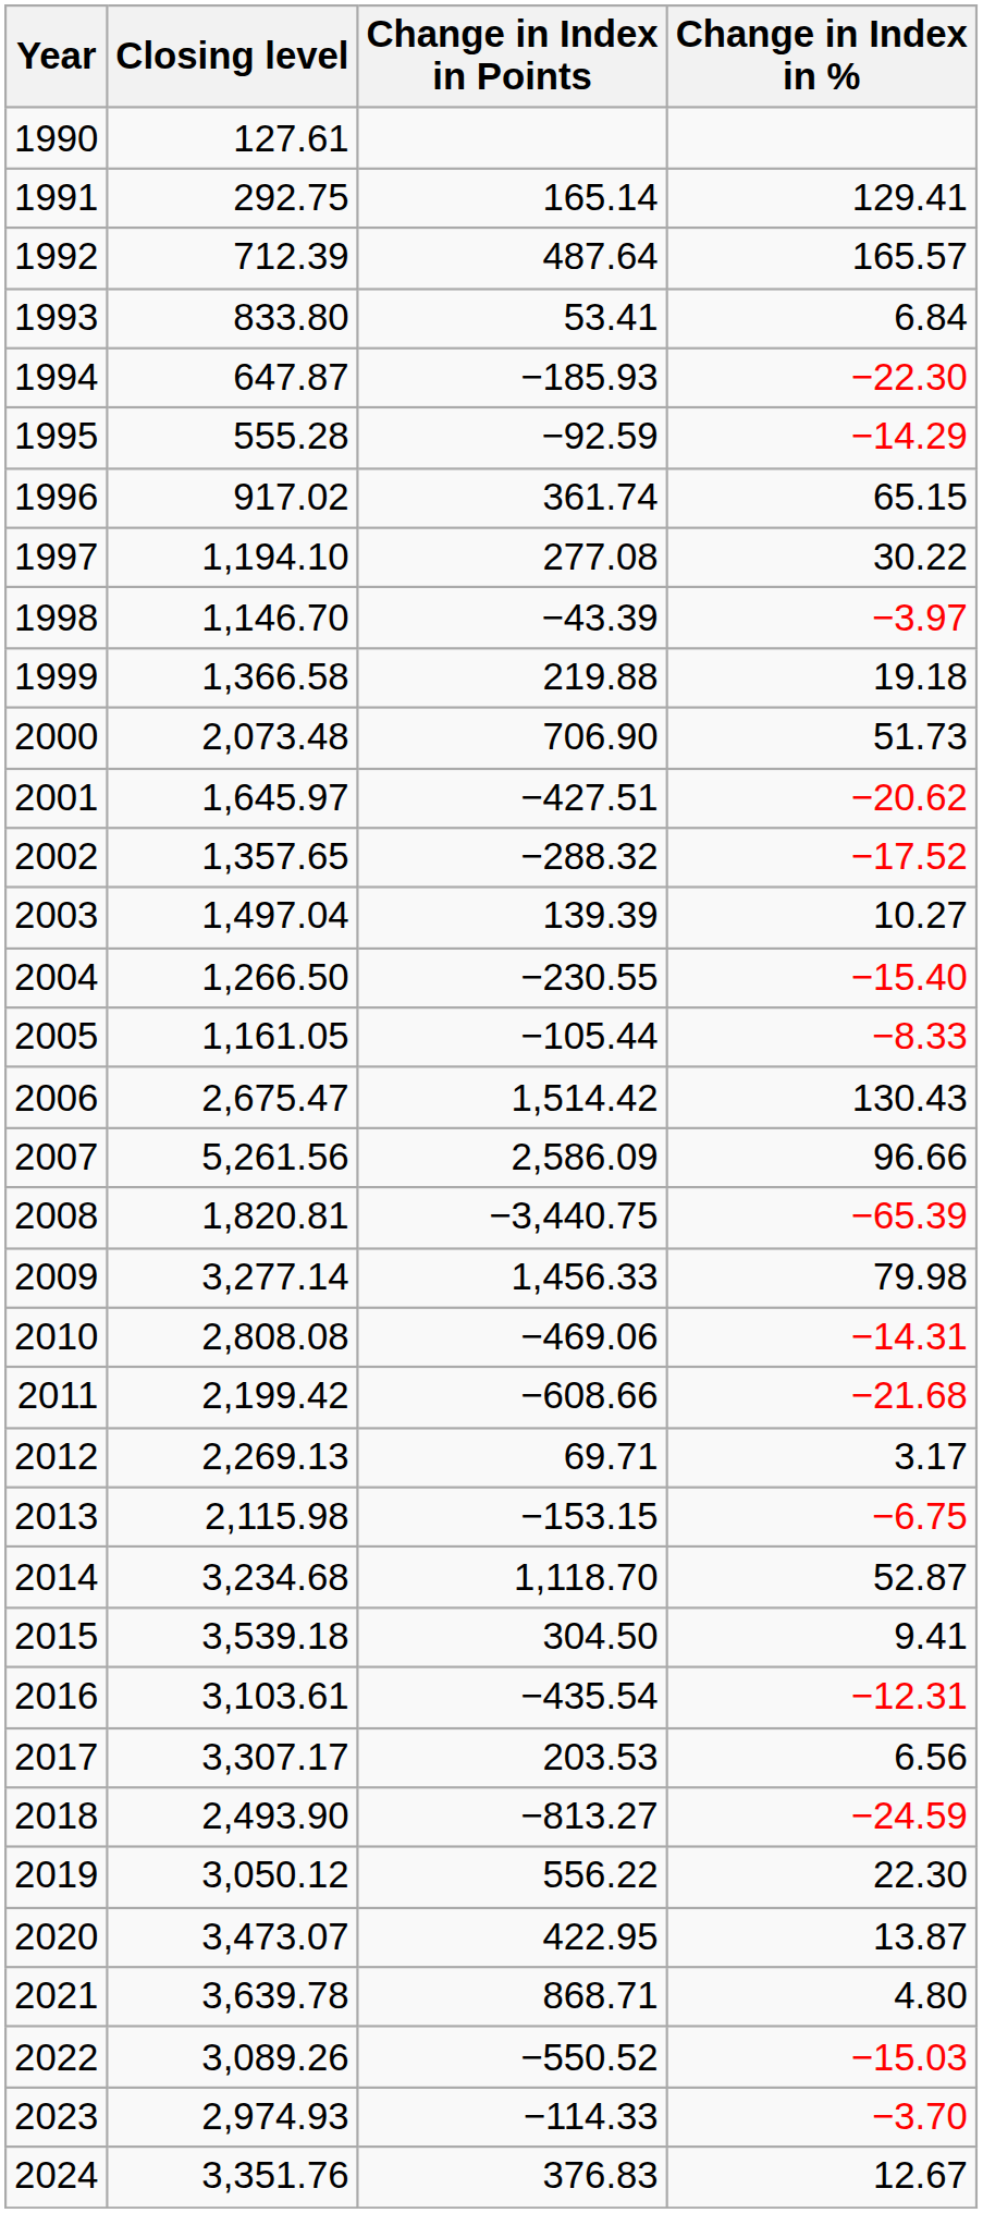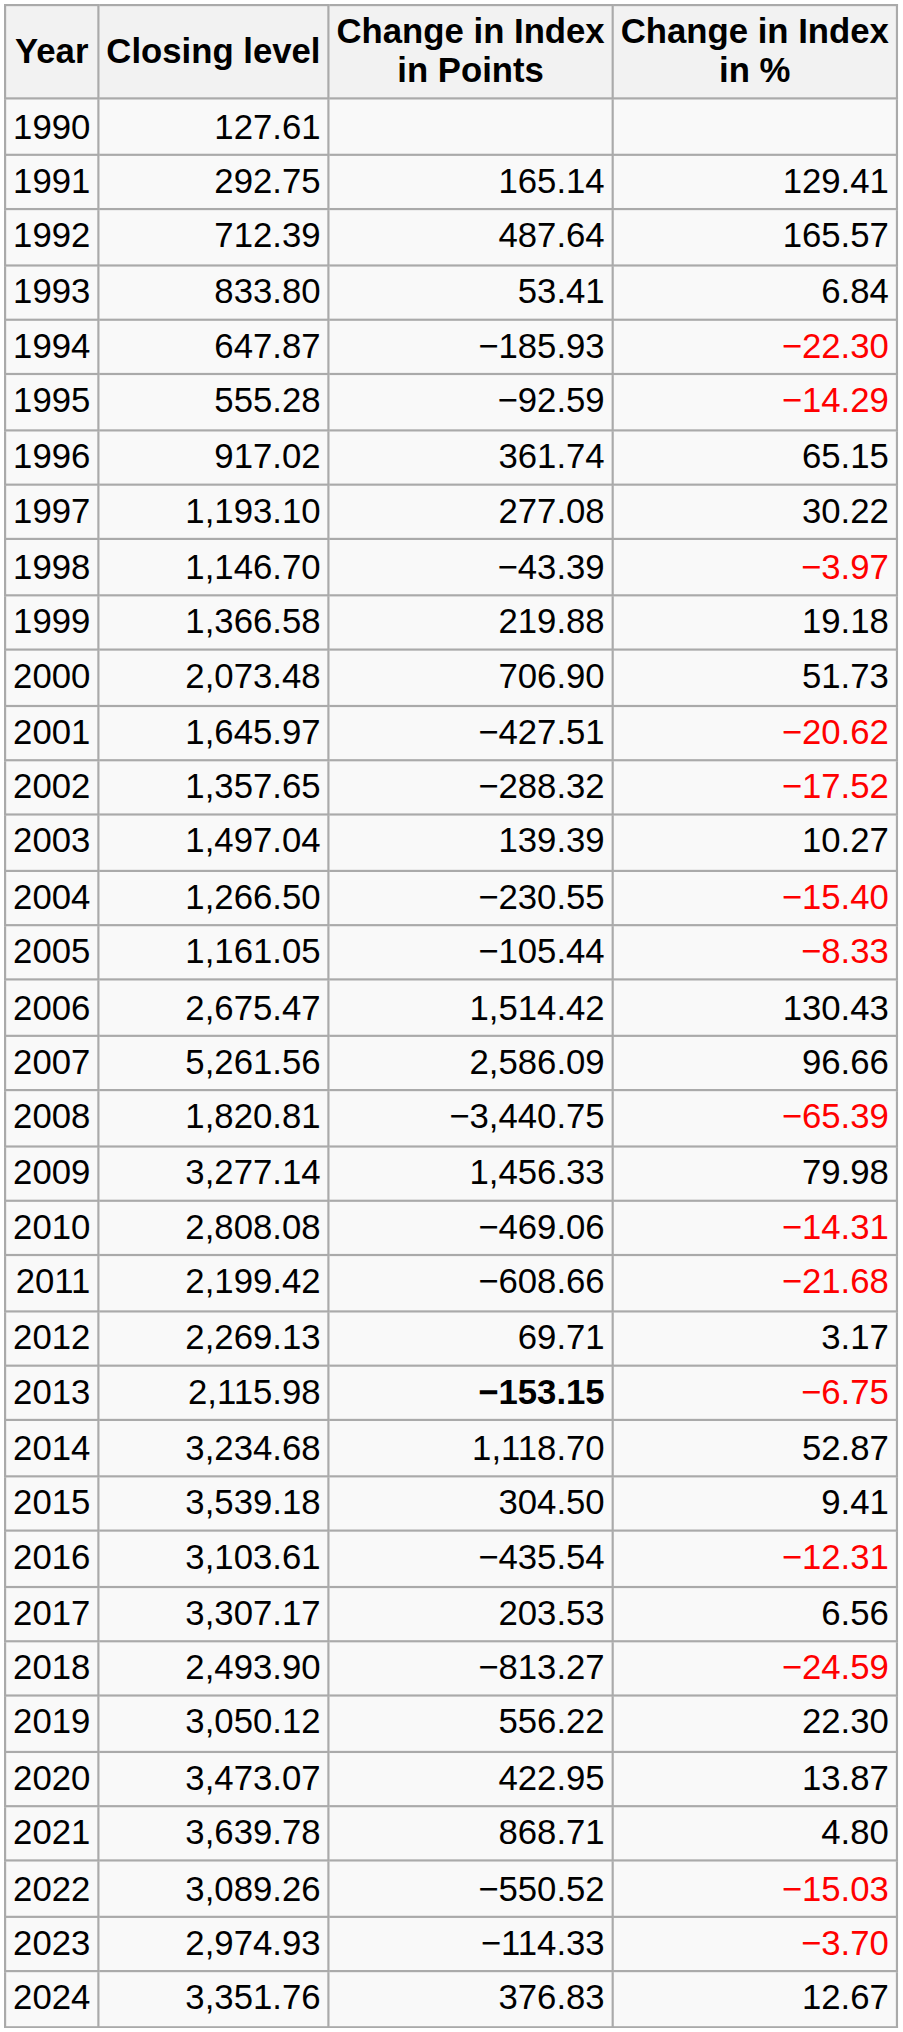 <table class="wikitable sortable" style="text-align:right;">
 <tr>
 <th>Year</th>
 <th>Closing level</th>
 <th>Change in Index<br>in Points</th>
 <th>Change in Index<br>in %</th>
 </tr>
 <tr>
 <td>1990</td>
 <td>127.61</td>
 <td></td>
 <td></td>
 </tr>
 <tr>
 <td>1991</td>
 <td>292.75</td>
 <td>165.14</td>
 <td>129.41</td>
 </tr>
 <tr>
 <td>1992</td>
 <td>712.39</td>
 <td>487.64</td>
 <td>165.57</td>
 </tr>
 <tr>
 <td>1993</td>
 <td>833.80</td>
 <td>53.41</td>
 <td>6.84</td>
 </tr>
 <tr>
 <td>1994</td>
 <td>647.87</td>
 <td>−185.93</td>
 <td style="color:red">−22.30</td>
 </tr>
 <tr>
 <td>1995</td>
 <td>555.28</td>
 <td>−92.59</td>
 <td style="color:red">−14.29</td>
 </tr>
 <tr>
 <td>1996</td>
 <td>917.02</td>
 <td>361.74</td>
 <td>65.15</td>
 </tr>
 <tr>
 <td>1997</td>
-<td>1,194.10</td>
+<td>1,193.10</td>
 <td>277.08</td>
 <td>30.22</td>
 </tr>
 <tr>
 <td>1998</td>
 <td>1,146.70</td>
 <td>−43.39</td>
 <td style="color:red">−3.97</td>
 </tr>
 <tr>
 <td>1999</td>
 <td>1,366.58</td>
 <td>219.88</td>
 <td>19.18</td>
 </tr>
 <tr>
 <td>2000</td>
 <td>2,073.48</td>
 <td>706.90</td>
 <td>51.73</td>
 </tr>
 <tr>
 <td>2001</td>
 <td>1,645.97</td>
 <td>−427.51</td>
 <td style="color:red">−20.62</td>
 </tr>
 <tr>
 <td>2002</td>
 <td>1,357.65</td>
 <td>−288.32</td>
 <td style="color:red">−17.52</td>
 </tr>
 <tr>
 <td>2003</td>
 <td>1,497.04</td>
 <td>139.39</td>
 <td>10.27</td>
 </tr>
 <tr>
 <td>2004</td>
 <td>1,266.50</td>
 <td>−230.55</td>
 <td style="color:red">−15.40</td>
 </tr>
 <tr>
 <td>2005</td>
 <td>1,161.05</td>
 <td>−105.44</td>
 <td style="color:red">−8.33</td>
 </tr>
 <tr>
 <td>2006</td>
 <td>2,675.47</td>
 <td>1,514.42</td>
 <td>130.43</td>
 </tr>
 <tr>
 <td>2007</td>
 <td>5,261.56</td>
 <td>2,586.09</td>
 <td>96.66</td>
 </tr>
 <tr>
 <td>2008</td>
 <td>1,820.81</td>
 <td>−3,440.75</td>
 <td style="color:red">−65.39</td>
 </tr>
 <tr>
 <td>2009</td>
 <td>3,277.14</td>
 <td>1,456.33</td>
 <td>79.98</td>
 </tr>
 <tr>
 <td>2010</td>
 <td>2,808.08</td>
 <td>−469.06</td>
 <td style="color:red">−14.31</td>
 </tr>
 <tr>
 <td>2011</td>
 <td>2,199.42</td>
 <td>−608.66</td>
 <td style="color:red">−21.68</td>
 </tr>
 <tr>
 <td>2012</td>
 <td>2,269.13</td>
 <td>69.71</td>
 <td>3.17</td>
 </tr>
 <tr>
 <td>2013</td>
 <td>2,115.98</td>
-<td>−153.15</td>
+<td><strong>−153.15</strong></td>
 <td style="color:red">−6.75</td>
 </tr>
 <tr>
 <td>2014</td>
 <td>3,234.68</td>
 <td>1,118.70</td>
 <td>52.87</td>
 </tr>
 <tr>
 <td>2015</td>
 <td>3,539.18</td>
 <td>304.50</td>
 <td>9.41</td>
 </tr>
 <tr>
 <td>2016</td>
 <td>3,103.61</td>
 <td>−435.54</td>
 <td style="color:red">−12.31</td>
 </tr>
 <tr>
 <td>2017</td>
 <td>3,307.17</td>
 <td>203.53</td>
 <td>6.56</td>
 </tr>
 <tr>
 <td>2018</td>
 <td>2,493.90</td>
 <td>−813.27</td>
 <td style="color:red">−24.59</td>
 </tr>
 <tr>
 <td>2019</td>
 <td>3,050.12</td>
 <td>556.22</td>
 <td>22.30</td>
 </tr>
 <tr>
 <td>2020</td>
 <td>3,473.07</td>
 <td>422.95</td>
 <td>13.87</td>
 </tr>
 <tr>
 <td>2021</td>
 <td>3,639.78</td>
 <td>868.71</td>
 <td>4.80</td>
 </tr>
 <tr>
 <td>2022</td>
 <td>3,089.26</td>
 <td>−550.52</td>
 <td style="color:red">−15.03</td>
 </tr>
 <tr>
 <td>2023</td>
 <td>2,974.93</td>
 <td>−114.33</td>
 <td style="color:red">−3.70</td>
 </tr>
 <tr>
 <td>2024</td>
 <td>3,351.76</td>
 <td>376.83</td>
 <td>12.67</td>
 </tr>
 <tr>
 </tr>
 </table>
